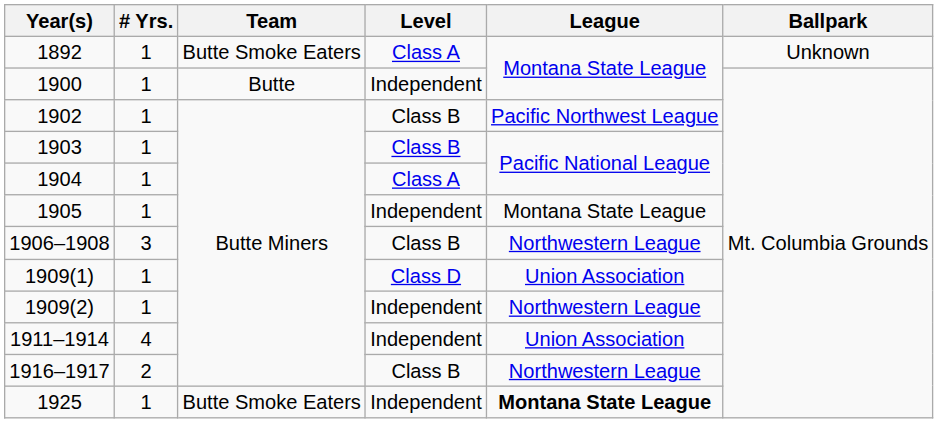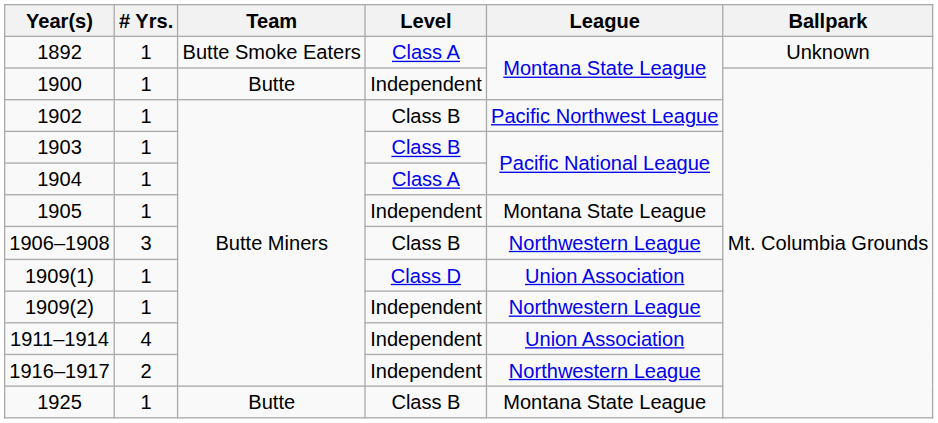 <table class="wikitable" style="text-align:center; font-size: 95%;">
 <tr>
 <th>Year(s)</th>
 <th># Yrs.</th>
 <th>Team</th>
 <th>Level</th>
 <th>League</th>
 <th>Ballpark</th>
 </tr>
 <tr>
 <td>1892</td>
 <td>1</td>
 <td>Butte Smoke Eaters</td>
 <td><a href='#'>Class A</a></td>
 <td rowspan=2><a href='#'>Montana State League</a></td>
 <td>Unknown</td>
 </tr>
 <tr>
 <td>1900</td>
 <td>1</td>
 <td>Butte</td>
 <td>Independent</td>
 <td rowspan=11>Mt. Columbia Grounds</td>
 </tr>
 <tr>
 <td>1902</td>
 <td>1</td>
 <td rowspan=9>Butte Miners</td>
 <td>Class B</td>
 <td><a href='#'>Pacific Northwest League</a></td>
 </tr>
 <tr>
 <td>1903</td>
 <td>1</td>
 <td><a href='#'>Class B</a></td>
 <td rowspan=2><a href='#'>Pacific National League</a></td>
 </tr>
 <tr>
 <td>1904</td>
 <td>1</td>
 <td><a href='#'>Class A</a></td>
 </tr>
 <tr>
 <td>1905</td>
 <td>1</td>
 <td>Independent</td>
 <td>Montana State League</td>
 </tr>
 <tr>
 <td>1906–1908</td>
 <td>3</td>
 <td>Class B</td>
 <td><a href='#'>Northwestern League</a></td>
 </tr>
 <tr>
 <td>1909(1)</td>
 <td>1</td>
 <td><a href='#'>Class D</a></td>
 <td><a href='#'>Union Association</a></td>
 </tr>
 <tr>
 <td>1909(2)</td>
 <td>1</td>
 <td>Independent</td>
 <td><a href='#'>Northwestern League</a></td>
 </tr>
 <tr>
 <td>1911–1914</td>
 <td>4</td>
 <td>Independent</td>
 <td><a href='#'>Union Association</a></td>
 </tr>
 <tr>
 <td>1916–1917</td>
 <td>2</td>
-<td>Class B</td>
+<td>Independent</td>
 <td><a href='#'>Northwestern League</a></td>
 </tr>
 <tr>
 <td>1925</td>
 <td>1</td>
-<td>Butte Smoke Eaters</td>
-<td>Independent</td>
-<td><strong>Montana State League</strong></td>
+<td>Butte</td>
+<td>Class B</td>
+<td>Montana State League</td>
 </tr>
 </table>
